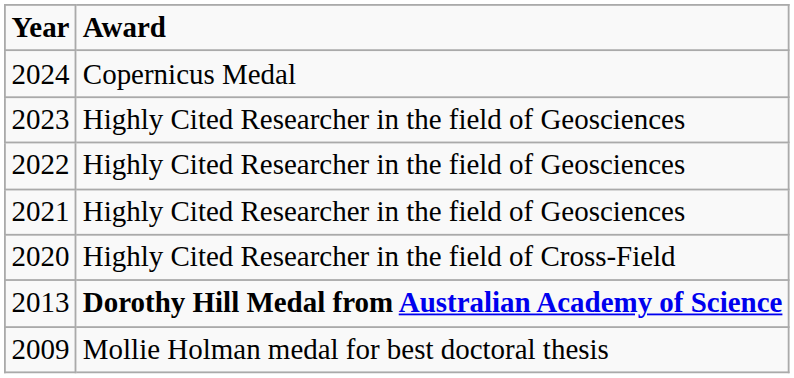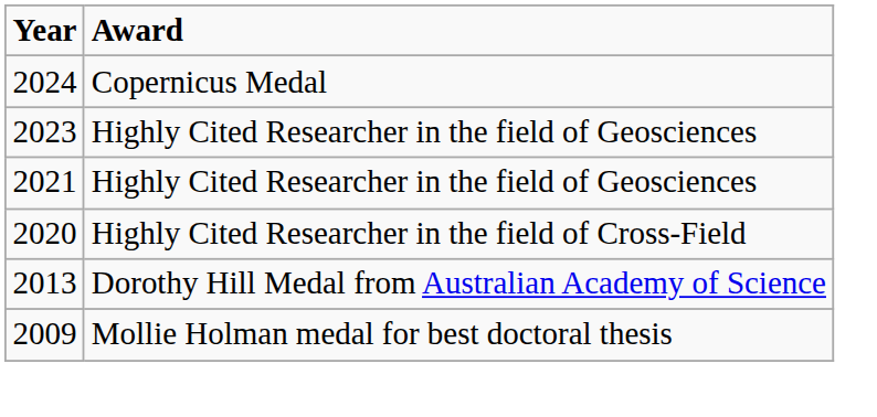 <table class="wikitable sortable" ->
 <tr>
 <td><strong>Year</strong></td>
 <td><strong>Award</strong></td>
 </tr>
 <tr>
 <td>2024</td>
 <td>Copernicus Medal</td>
 </tr>
 <tr>
 <td>2023</td>
 <td>Highly Cited Researcher in the field of Geosciences</td>
 </tr>
 <tr>
-<td>2022</td>
-<td>Highly Cited Researcher in the field of Geosciences</td>
-</tr>
-<tr>
 <td>2021</td>
 <td>Highly Cited Researcher in the field of Geosciences</td>
 </tr>
 <tr>
 <td>2020</td>
 <td>Highly Cited Researcher in the field of Cross-Field</td>
 </tr>
 <tr>
 <td>2013</td>
-<td><strong>Dorothy Hill Medal from <a href='#'>Australian Academy of Science</a></strong></td>
+<td>Dorothy Hill Medal from <a href='#'>Australian Academy of Science</a></td>
 </tr>
 <tr>
 <td>2009</td>
 <td>Mollie Holman medal for best doctoral thesis</td>
 </tr>
 </table>
